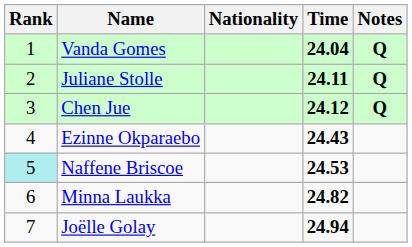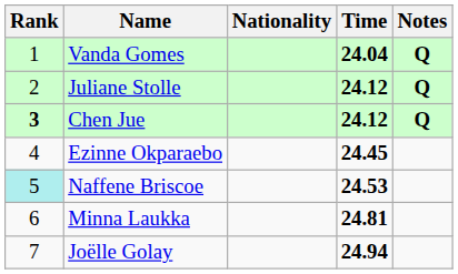 <table class="wikitable sortable" style="text-align:center">
 <tr>
 <th>Rank</th>
 <th>Name</th>
 <th>Nationality</th>
 <th>Time</th>
 <th>Notes</th>
 </tr>
 <tr bgcolor=ccffcc>
 <td>1</td>
 <td align=left><a href='#'>Vanda Gomes</a></td>
 <td align=left></td>
 <td><strong>24.04</strong></td>
 <td><strong>Q</strong></td>
 </tr>
 <tr bgcolor=ccffcc>
 <td>2</td>
 <td align=left><a href='#'>Juliane Stolle</a></td>
 <td align=left></td>
-<td><strong>24.11</strong></td>
+<td><strong>24.12</strong></td>
 <td><strong>Q</strong></td>
 </tr>
 <tr bgcolor=ccffcc>
-<td>3</td>
+<td><strong>3</strong></td>
 <td align=left><a href='#'>Chen Jue</a></td>
 <td align=left></td>
 <td><strong>24.12</strong></td>
 <td><strong>Q</strong></td>
 </tr>
 <tr>
 <td>4</td>
 <td align=left><a href='#'>Ezinne Okparaebo</a></td>
 <td align=left></td>
-<td><strong>24.43</strong></td>
+<td><strong>24.45</strong></td>
 <td></td>
 </tr>
 <tr>
 <td style="background: paleturquoise;">5</td>
 <td align=left><a href='#'>Naffene Briscoe</a></td>
 <td align=left></td>
 <td><strong>24.53</strong></td>
 <td></td>
 </tr>
 <tr>
 <td>6</td>
 <td align=left><a href='#'>Minna Laukka</a></td>
 <td align=left></td>
-<td><strong>24.82</strong></td>
+<td><strong>24.81</strong></td>
 <td></td>
 </tr>
 <tr>
 <td>7</td>
 <td align=left><a href='#'>Joëlle Golay</a></td>
 <td align=left></td>
 <td><strong>24.94</strong></td>
 <td></td>
 </tr>
 </table>
